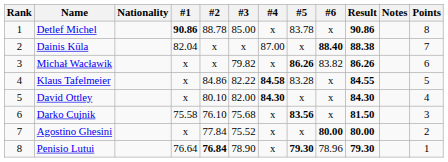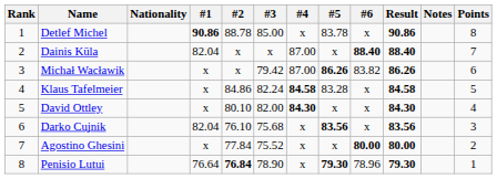 <table class="wikitable sortable" style="text-align:center">
 <tr>
 <th>Rank</th>
 <th>Name</th>
 <th>Nationality</th>
 <th>#1</th>
 <th>#2</th>
 <th>#3</th>
 <th>#4</th>
 <th>#5</th>
 <th>#6</th>
 <th>Result</th>
 <th>Notes</th>
 <th>Points</th>
 </tr>
 <tr>
 <td>1</td>
 <td align=left><a href='#'>Detlef Michel</a></td>
 <td align=left></td>
 <td><strong>90.86</strong></td>
 <td>88.78</td>
 <td>85.00</td>
 <td>x</td>
 <td>83.78</td>
 <td>x</td>
 <td><strong>90.86</strong></td>
 <td></td>
 <td>8</td>
 </tr>
 <tr>
 <td>2</td>
 <td align=left><a href='#'>Dainis Kūla</a></td>
 <td align=left></td>
 <td>82.04</td>
 <td>x</td>
 <td>x</td>
 <td>87.00</td>
 <td>x</td>
 <td><strong>88.40</strong></td>
-<td><strong>88.38</strong></td>
+<td><strong>88.40</strong></td>
 <td></td>
 <td>7</td>
 </tr>
 <tr>
 <td>3</td>
 <td align=left><a href='#'>Michał Wacławik</a></td>
 <td align=left></td>
 <td>x</td>
 <td>x</td>
-<td>79.82</td>
-<td>x</td>
+<td>79.42</td>
+<td>87.00</td>
 <td><strong>86.26</strong></td>
 <td>83.82</td>
 <td><strong>86.26</strong></td>
 <td></td>
 <td>6</td>
 </tr>
 <tr>
 <td>4</td>
 <td align=left><a href='#'>Klaus Tafelmeier</a></td>
 <td align=left></td>
 <td>x</td>
 <td>84.86</td>
-<td>82.22</td>
+<td>82.24</td>
 <td><strong>84.58</strong></td>
 <td>83.28</td>
 <td>x</td>
-<td><strong>84.55</strong></td>
+<td><strong>84.58</strong></td>
 <td></td>
 <td>5</td>
 </tr>
 <tr>
 <td>5</td>
 <td align=left><a href='#'>David Ottley</a></td>
 <td align=left></td>
 <td>x</td>
 <td>80.10</td>
 <td>82.00</td>
 <td><strong>84.30</strong></td>
 <td>x</td>
 <td>x</td>
 <td><strong>84.30</strong></td>
 <td></td>
 <td>4</td>
 </tr>
 <tr>
 <td>6</td>
 <td align=left><a href='#'>Darko Cujnik</a></td>
 <td align=left></td>
-<td>75.58</td>
+<td>82.04</td>
 <td>76.10</td>
 <td>75.68</td>
 <td>x</td>
 <td><strong>83.56</strong></td>
 <td>x</td>
-<td><strong>81.50</strong></td>
+<td><strong>83.56</strong></td>
 <td></td>
 <td>3</td>
 </tr>
 <tr>
 <td>7</td>
 <td align=left><a href='#'>Agostino Ghesini</a></td>
 <td align=left></td>
 <td>x</td>
 <td>77.84</td>
 <td>75.52</td>
 <td>x</td>
 <td>x</td>
 <td><strong>80.00</strong></td>
 <td><strong>80.00</strong></td>
 <td></td>
 <td>2</td>
 </tr>
 <tr>
 <td>8</td>
 <td align=left><a href='#'>Penisio Lutui</a></td>
 <td align=left></td>
 <td>76.64</td>
 <td><strong>76.84</strong></td>
 <td>78.90</td>
 <td>x</td>
 <td><strong>79.30</strong></td>
 <td>78.96</td>
 <td><strong>79.30</strong></td>
 <td></td>
 <td>1</td>
 </tr>
 </table>
